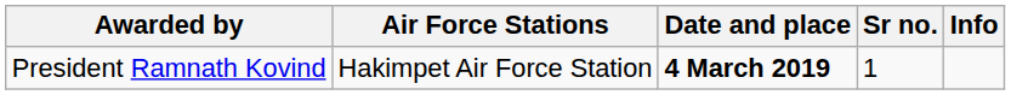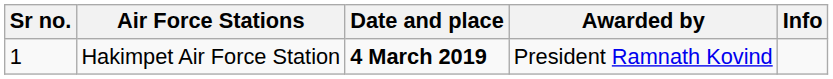 <table class=wikitable>
 <tr>
-<th>Awarded by</th>
+<th>Sr no.</th>
 <th>Air Force Stations</th>
 <th>Date and place</th>
-<th>Sr no.</th>
+<th>Awarded by</th>
 <th>Info</th>
 </tr>
 <tr>
-<td>President <a href='#'>Ramnath Kovind</a></td>
+<td>1</td>
 <td>Hakimpet Air Force Station</td>
 <td><strong>4 March 2019</strong></td>
-<td>1</td>
+<td>President <a href='#'>Ramnath Kovind</a></td>
 <td></td>
 </tr>
 </table>
